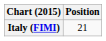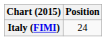 <table class="wikitable sortable plainrowheaders" style="text-align:center;">
 <tr>
 <th>Chart (2015)</th>
 <th>Position</th>
 </tr>
 <tr>
 <th scope="row">Italy (<a href='#'>FIMI</a>)</th>
-<td>21</td>
+<td>24</td>
 </tr>
 </table>
